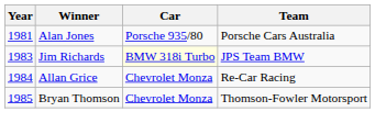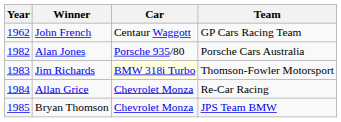 <table class="wikitable" style="font-size: 95%;">
 <tr>
 <th>Year</th>
 <th>Winner</th>
 <th>Car</th>
 <th>Team</th>
 </tr>
 <tr>
-<td><a href='#'>1981</a></td>
+<td><a href='#'>1962</a></td>
+<td> <a href='#'>John French</a></td>
+<td>Centaur <a href='#'>Waggott</a></td>
+<td>GP Cars Racing Team</td>
+</tr>
+<tr>
+<td><a href='#'>1982</a></td>
 <td> <a href='#'>Alan Jones</a></td>
 <td><a href='#'>Porsche 935</a>/80</td>
 <td>Porsche Cars Australia</td>
 </tr>
 <tr>
 <td><a href='#'>1983</a></td>
 <td> <a href='#'>Jim Richards</a></td>
 <td style="background: lightyellow;"><a href='#'>BMW 318i Turbo</a></td>
-<td><a href='#'>JPS Team BMW</a></td>
+<td>Thomson-Fowler Motorsport</td>
 </tr>
 <tr>
 <td><a href='#'>1984</a></td>
 <td> <a href='#'>Allan Grice</a></td>
 <td><a href='#'>Chevrolet Monza</a></td>
 <td>Re-Car Racing</td>
 </tr>
 <tr>
 <td><a href='#'>1985</a></td>
 <td> Bryan Thomson</td>
 <td><a href='#'>Chevrolet Monza</a></td>
-<td>Thomson-Fowler Motorsport</td>
+<td><a href='#'>JPS Team BMW</a></td>
 </tr>
 </table>
